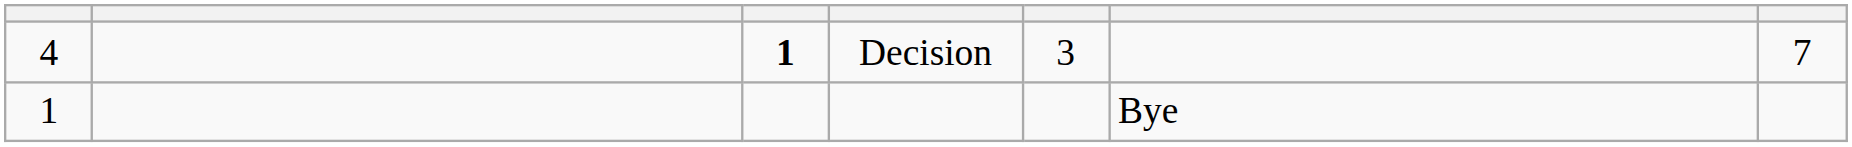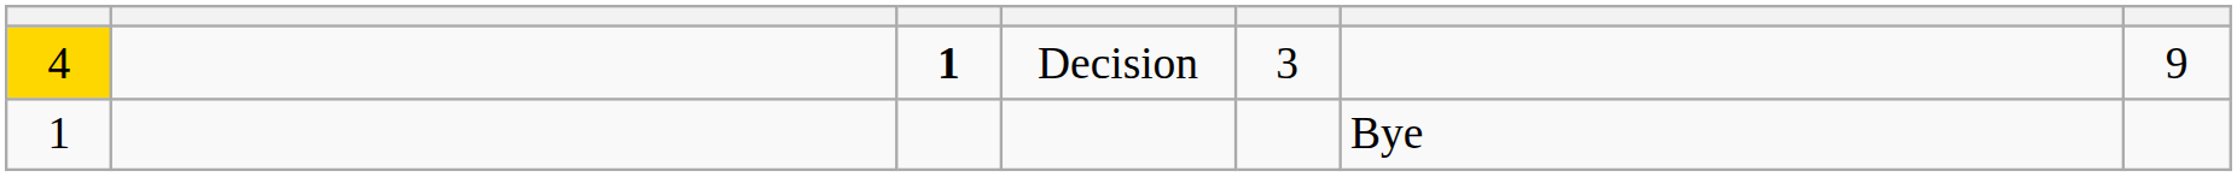 <table class="wikitable" style="text-align: center;">
 <tr>
 <th width=30></th>
 <th width=270></th>
 <th width=30></th>
 <th width=75></th>
 <th width=30></th>
 <th width=270></th>
 <th width=30></th>
 </tr>
 <tr>
-<td>4</td>
+<td style="background: gold;">4</td>
 <td align=left><strong></strong></td>
 <td><strong>1</strong></td>
 <td>Decision</td>
 <td>3</td>
 <td align=left></td>
-<td>7</td>
+<td>9</td>
 </tr>
 <tr>
 <td>1</td>
 <td align=left><strong></strong></td>
 <td></td>
 <td></td>
 <td></td>
 <td align=left>Bye</td>
 <td></td>
 </tr>
 </table>
